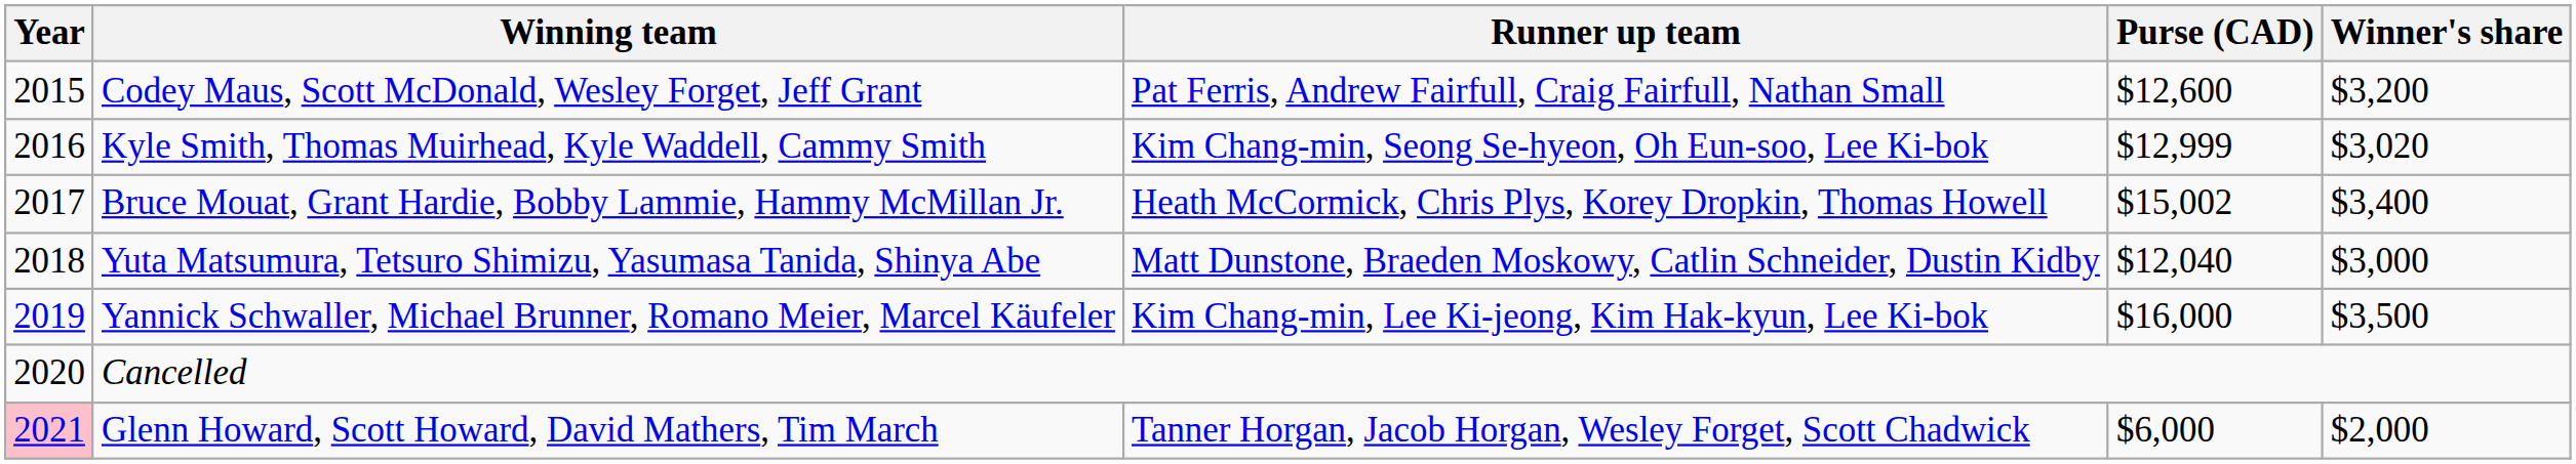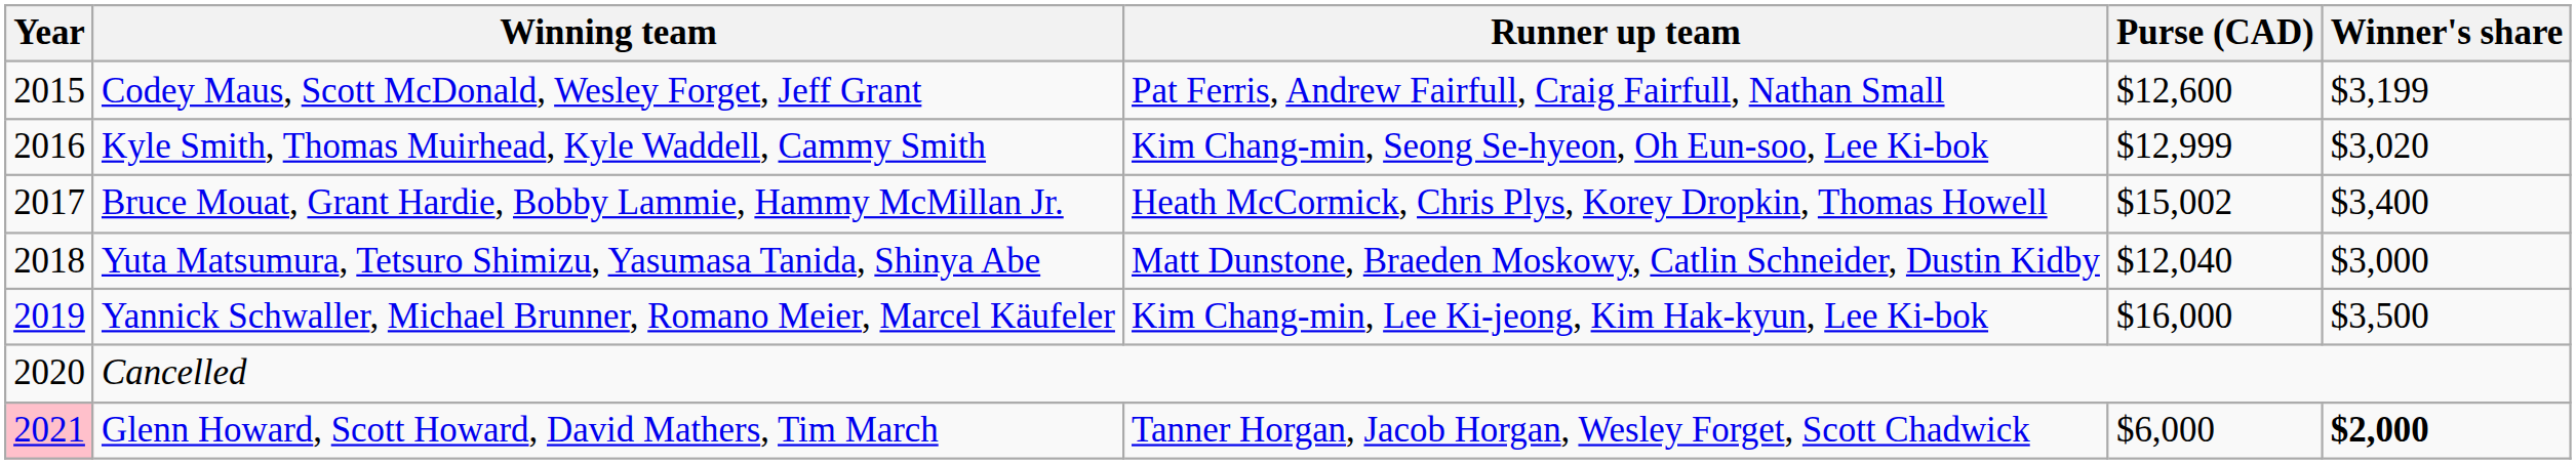 <table class="wikitable">
 <tr>
 <th scope="col">Year</th>
 <th scope="col">Winning team</th>
 <th scope="col">Runner up team</th>
 <th scope="col">Purse (CAD)</th>
 <th scope="col">Winner's share</th>
 </tr>
 <tr>
 <td>2015</td>
 <td> <a href='#'>Codey Maus</a>, <a href='#'>Scott McDonald</a>, <a href='#'>Wesley Forget</a>, <a href='#'>Jeff Grant</a></td>
 <td> <a href='#'>Pat Ferris</a>, <a href='#'>Andrew Fairfull</a>, <a href='#'>Craig Fairfull</a>, <a href='#'>Nathan Small</a></td>
 <td>$12,600</td>
-<td>$3,200</td>
+<td>$3,199</td>
 </tr>
 <tr>
 <td>2016</td>
 <td> <a href='#'>Kyle Smith</a>, <a href='#'>Thomas Muirhead</a>, <a href='#'>Kyle Waddell</a>, <a href='#'>Cammy Smith</a></td>
 <td> <a href='#'>Kim Chang-min</a>, <a href='#'>Seong Se-hyeon</a>, <a href='#'>Oh Eun-soo</a>, <a href='#'>Lee Ki-bok</a></td>
 <td>$12,999</td>
 <td>$3,020</td>
 </tr>
 <tr>
 <td>2017</td>
 <td> <a href='#'>Bruce Mouat</a>, <a href='#'>Grant Hardie</a>, <a href='#'>Bobby Lammie</a>, <a href='#'>Hammy McMillan Jr.</a></td>
 <td> <a href='#'>Heath McCormick</a>, <a href='#'>Chris Plys</a>, <a href='#'>Korey Dropkin</a>, <a href='#'>Thomas Howell</a></td>
 <td>$15,002</td>
 <td>$3,400</td>
 </tr>
 <tr>
 <td>2018</td>
 <td> <a href='#'>Yuta Matsumura</a>, <a href='#'>Tetsuro Shimizu</a>, <a href='#'>Yasumasa Tanida</a>, <a href='#'>Shinya Abe</a></td>
 <td> <a href='#'>Matt Dunstone</a>, <a href='#'>Braeden Moskowy</a>, <a href='#'>Catlin Schneider</a>, <a href='#'>Dustin Kidby</a></td>
 <td>$12,040</td>
 <td>$3,000</td>
 </tr>
 <tr>
 <td><a href='#'>2019</a></td>
 <td> <a href='#'>Yannick Schwaller</a>, <a href='#'>Michael Brunner</a>, <a href='#'>Romano Meier</a>, <a href='#'>Marcel Käufeler</a></td>
 <td> <a href='#'>Kim Chang-min</a>, <a href='#'>Lee Ki-jeong</a>, <a href='#'>Kim Hak-kyun</a>, <a href='#'>Lee Ki-bok</a></td>
 <td>$16,000</td>
 <td>$3,500</td>
 </tr>
 <tr>
 <td>2020</td>
 <td colspan="4"><em>Cancelled</em></td>
 </tr>
 <tr>
 <td style="background: pink;"><a href='#'>2021</a></td>
 <td> <a href='#'>Glenn Howard</a>, <a href='#'>Scott Howard</a>, <a href='#'>David Mathers</a>, <a href='#'>Tim March</a></td>
 <td> <a href='#'>Tanner Horgan</a>, <a href='#'>Jacob Horgan</a>, <a href='#'>Wesley Forget</a>, <a href='#'>Scott Chadwick</a></td>
 <td>$6,000</td>
-<td>$2,000</td>
+<td><strong>$2,000</strong></td>
 </tr>
 </table>
